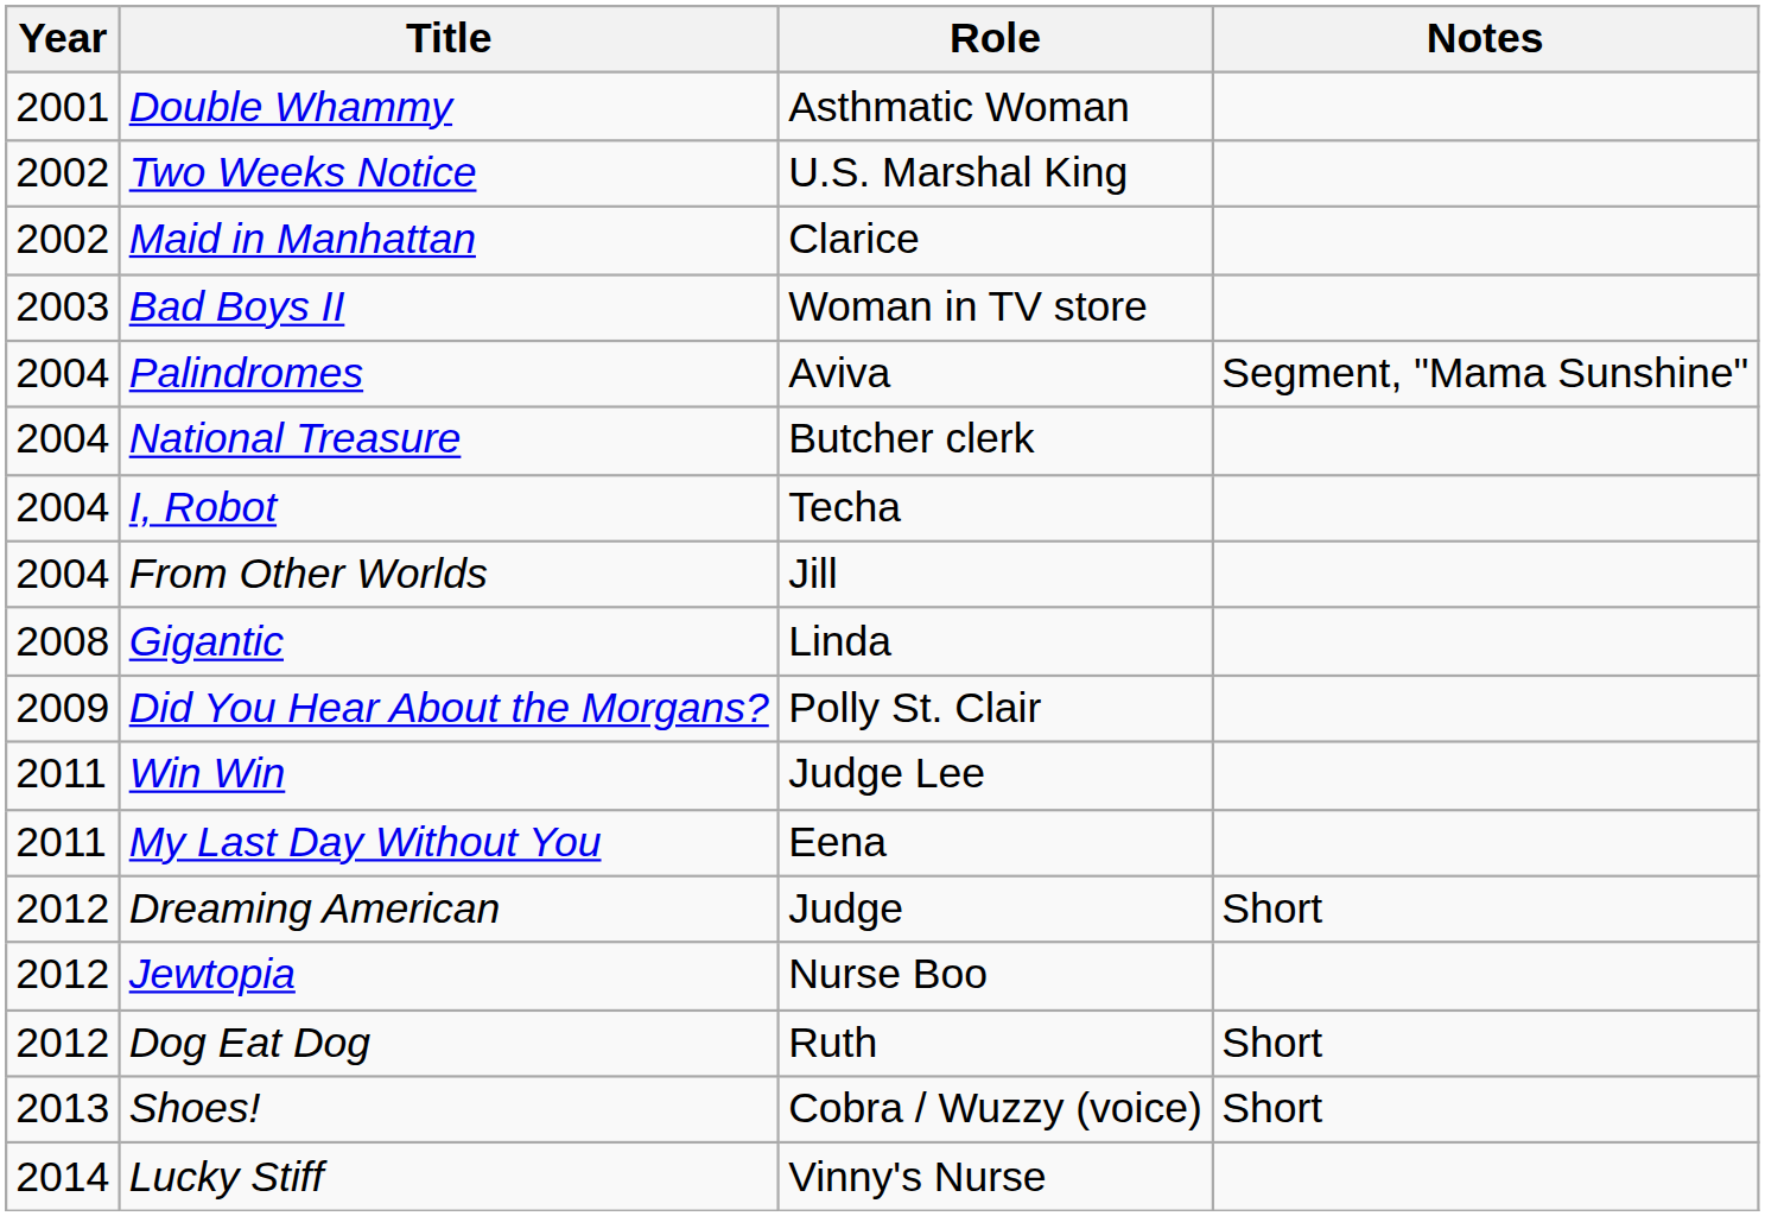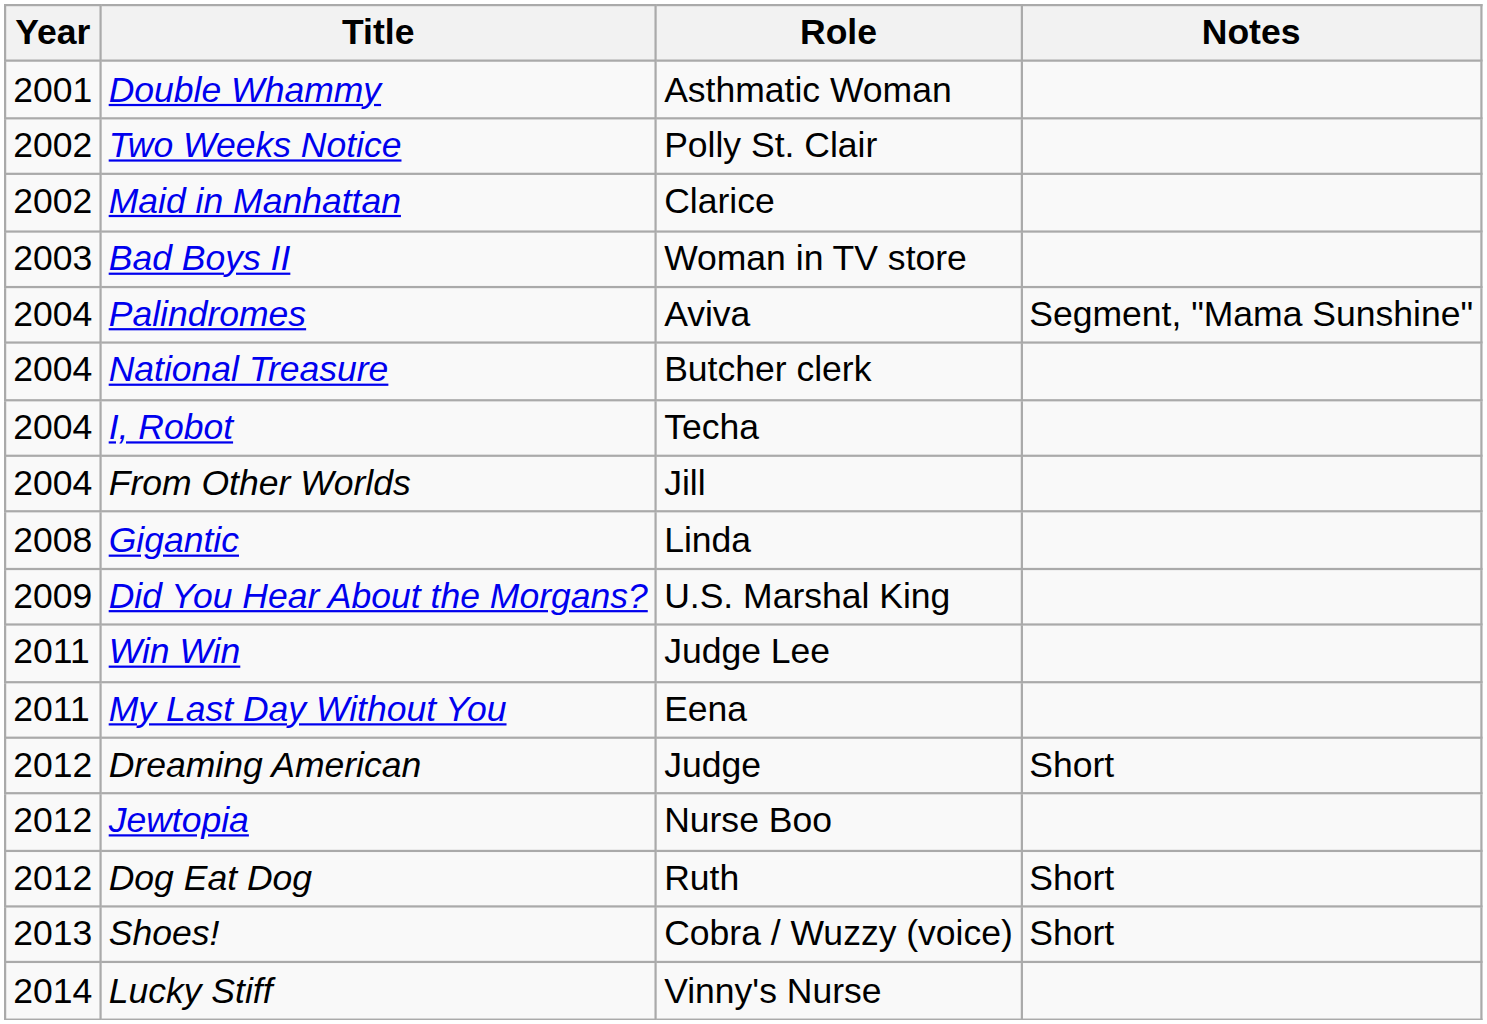 <table class="wikitable sortable">
 <tr>
 <th>Year</th>
 <th>Title</th>
 <th>Role</th>
 <th class="unsortable">Notes</th>
 </tr>
 <tr>
 <td>2001</td>
 <td><em><a href='#'>Double Whammy</a></em></td>
 <td>Asthmatic Woman</td>
 <td></td>
 </tr>
 <tr>
 <td>2002</td>
 <td><em><a href='#'>Two Weeks Notice</a></em></td>
-<td>U.S. Marshal King</td>
+<td>Polly St. Clair</td>
 <td></td>
 </tr>
 <tr>
 <td>2002</td>
 <td><em><a href='#'>Maid in Manhattan</a></em></td>
 <td>Clarice</td>
 <td></td>
 </tr>
 <tr>
 <td>2003</td>
 <td><em><a href='#'>Bad Boys II</a></em></td>
 <td>Woman in TV store</td>
 <td></td>
 </tr>
 <tr>
 <td>2004</td>
 <td><em><a href='#'>Palindromes</a></em></td>
 <td>Aviva</td>
 <td>Segment, "Mama Sunshine"</td>
 </tr>
 <tr>
 <td>2004</td>
 <td><em><a href='#'>National Treasure</a></em></td>
 <td>Butcher clerk</td>
 <td></td>
 </tr>
 <tr>
 <td>2004</td>
 <td><em><a href='#'>I, Robot</a></em></td>
 <td>Techa</td>
 <td></td>
 </tr>
 <tr>
 <td>2004</td>
 <td><em>From Other Worlds</em></td>
 <td>Jill</td>
 <td></td>
 </tr>
 <tr>
 <td>2008</td>
 <td><em><a href='#'>Gigantic</a></em></td>
 <td>Linda</td>
 <td></td>
 </tr>
 <tr>
 <td>2009</td>
 <td><em><a href='#'>Did You Hear About the Morgans?</a></em></td>
-<td>Polly St. Clair</td>
+<td>U.S. Marshal King</td>
 <td></td>
 </tr>
 <tr>
 <td>2011</td>
 <td><em><a href='#'>Win Win</a></em></td>
 <td>Judge Lee</td>
 <td></td>
 </tr>
 <tr>
 <td>2011</td>
 <td><em><a href='#'>My Last Day Without You</a></em></td>
 <td>Eena</td>
 <td></td>
 </tr>
 <tr>
 <td>2012</td>
 <td><em>Dreaming American</em></td>
 <td>Judge</td>
 <td>Short</td>
 </tr>
 <tr>
 <td>2012</td>
 <td><em><a href='#'>Jewtopia</a></em></td>
 <td>Nurse Boo</td>
 <td></td>
 </tr>
 <tr>
 <td>2012</td>
 <td><em>Dog Eat Dog</em></td>
 <td>Ruth</td>
 <td>Short</td>
 </tr>
 <tr>
 <td>2013</td>
 <td><em>Shoes!</em></td>
 <td>Cobra / Wuzzy (voice)</td>
 <td>Short</td>
 </tr>
 <tr>
 <td>2014</td>
 <td><em>Lucky Stiff</em></td>
 <td>Vinny's Nurse</td>
 <td></td>
 </tr>
 </table>
